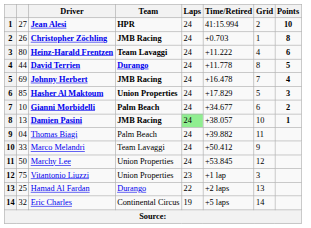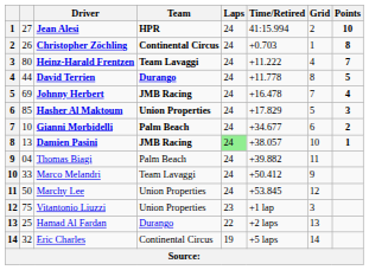 <table class="wikitable" style="font-size: 85%">
 <tr>
 <th></th>
 <th></th>
 <th>Driver</th>
 <th>Team</th>
 <th>Laps</th>
 <th>Time/Retired</th>
 <th>Grid</th>
 <th>Points</th>
 </tr>
 <tr>
 <th>1</th>
 <td align="center">27</td>
 <td> <strong><a href='#'>Jean Alesi</a></strong></td>
 <td><strong>HPR</strong></td>
 <td>24</td>
 <td>41:15.994</td>
 <td>2</td>
 <td align="center"><strong>10</strong></td>
 </tr>
 <tr>
 <th>2</th>
 <td align="center">26</td>
 <td> <strong><a href='#'>Christopher Zöchling</a></strong></td>
-<td><strong>JMB Racing</strong></td>
+<td><strong>Continental Circus</strong></td>
 <td>24</td>
 <td>+0.703</td>
 <td>1</td>
 <td align="center"><strong>8</strong></td>
 </tr>
 <tr>
 <th>3</th>
 <td align="center">80</td>
 <td> <strong><a href='#'>Heinz-Harald Frentzen</a></strong></td>
 <td><strong>Team Lavaggi</strong></td>
 <td>24</td>
 <td>+11.222</td>
 <td>4</td>
-<td align="center"><strong>6</strong></td>
+<td align="center"><strong>7</strong></td>
 </tr>
 <tr>
 <th>4</th>
 <td align="center">44</td>
 <td> <strong><a href='#'>David Terrien</a></strong></td>
 <td><strong><a href='#'>Durango</a></strong></td>
 <td>24</td>
 <td>+11.778</td>
 <td>8</td>
 <td align="center"><strong>5</strong></td>
 </tr>
 <tr>
 <th>5</th>
 <td align="center">69</td>
 <td> <strong><a href='#'>Johnny Herbert</a></strong></td>
 <td><strong>JMB Racing</strong></td>
 <td>24</td>
 <td>+16.478</td>
 <td>7</td>
 <td align="center"><strong>4</strong></td>
 </tr>
 <tr>
 <th>6</th>
 <td align="center">85</td>
 <td> <strong><a href='#'>Hasher Al Maktoum</a></strong></td>
 <td><strong>Union Properties</strong></td>
 <td>24</td>
 <td>+17.829</td>
 <td>5</td>
 <td align="center"><strong>3</strong></td>
 </tr>
 <tr>
 <th>7</th>
 <td align="center">10</td>
 <td> <strong><a href='#'>Gianni Morbidelli</a></strong></td>
 <td><strong>Palm Beach</strong></td>
 <td>24</td>
 <td>+34.677</td>
 <td>6</td>
 <td align="center"><strong>2</strong></td>
 </tr>
 <tr>
 <th>8</th>
 <td align="center">13</td>
 <td> <strong><a href='#'>Damien Pasini</a></strong></td>
 <td><strong>JMB Racing</strong></td>
 <td style="background: lightgreen;">24</td>
 <td>+38.057</td>
 <td>10</td>
 <td align="center"><strong>1</strong></td>
 </tr>
 <tr>
 <th>9</th>
 <td align="center">04</td>
 <td> <a href='#'>Thomas Biagi</a></td>
 <td>Palm Beach</td>
 <td>24</td>
 <td>+39.882</td>
 <td>11</td>
 <td></td>
 </tr>
 <tr>
 <th>10</th>
 <td align="center">33</td>
 <td> <a href='#'>Marco Melandri</a></td>
 <td>Team Lavaggi</td>
 <td>24</td>
 <td>+50.412</td>
 <td>9</td>
 <td></td>
 </tr>
 <tr>
 <th>11</th>
 <td align="center">50</td>
 <td> <a href='#'>Marchy Lee</a></td>
 <td>Union Properties</td>
 <td>24</td>
 <td>+53.845</td>
 <td>12</td>
 <td></td>
 </tr>
 <tr>
 <th>12</th>
 <td align="center">75</td>
 <td> <a href='#'>Vitantonio Liuzzi</a></td>
 <td>Union Properties</td>
 <td>23</td>
 <td>+1 lap</td>
 <td>3</td>
 <td></td>
 </tr>
 <tr>
 <th>13</th>
 <td align="center">25</td>
 <td> <a href='#'>Hamad Al Fardan</a></td>
 <td><a href='#'>Durango</a></td>
 <td>22</td>
 <td>+2 laps</td>
 <td>13</td>
 <td></td>
 </tr>
 <tr>
 <th>14</th>
 <td align="center">32</td>
 <td> <a href='#'>Eric Charles</a></td>
 <td>Continental Circus</td>
 <td>19</td>
 <td>+5 laps</td>
 <td>14</td>
 <td></td>
 </tr>
 <tr>
 <th colspan="8">Source:</th>
 </tr>
 </table>
